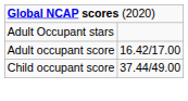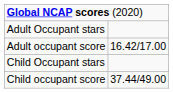 <table class="wikitable">
 <tr>
 <td colspan="2"><strong><a href='#'>Global NCAP</a> scores</strong> (2020)</td>
 </tr>
 <tr>
 <td>Adult Occupant stars</td>
 <td></td>
 </tr>
 <tr>
 <td>Adult occupant score</td>
 <td>16.42/17.00</td>
 </tr>
 <tr>
+<td>Child Occupant stars</td>
+<td></td>
+</tr>
+<tr>
 <td>Child occupant score</td>
 <td>37.44/49.00</td>
 </tr>
 </table>
